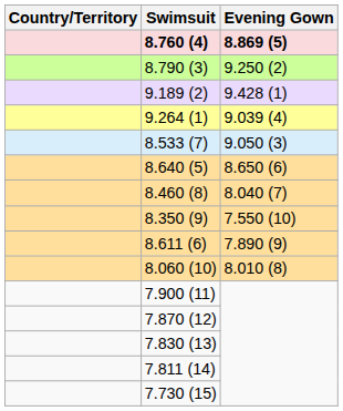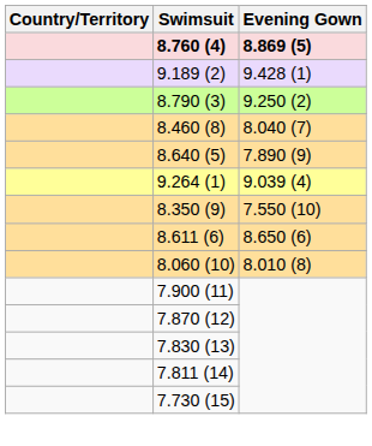 <table class="wikitable sortable" style="font-size:95%;">
 <tr>
 <th>Country/Territory</th>
 <th>Swimsuit</th>
 <th>Evening Gown</th>
 </tr>
 <tr>
 <td style="background-color:#FADADD;"><strong></strong></td>
 <td style="background-color:#FADADD;"><strong>8.760 (4)</strong></td>
 <td style="background-color:#FADADD;"><strong>8.869 (5)</strong></td>
 </tr>
 <tr>
+<td style="background-color:#eadafd;"></td>
+<td style="background-color:#eadafd;">9.189 (2)</td>
+<td style="background-color:#eadafd;">9.428 (1)</td>
+</tr>
+<tr>
 <td style="background-color:#ccff99;"></td>
 <td style="background-color:#ccff99;">8.790 (3)</td>
 <td style="background-color:#ccff99;">9.250 (2)</td>
 </tr>
 <tr>
-<td style="background-color:#eadafd;"></td>
-<td style="background-color:#eadafd;">9.189 (2)</td>
-<td style="background-color:#eadafd;">9.428 (1)</td>
+<td style="background-color:#ffdf9b;"></td>
+<td style="background-color:#ffdf9b;">8.460 (8)</td>
+<td style="background-color:#ffdf9b;">8.040 (7)</td>
+</tr>
+<tr>
+<td style="background-color:#ffdf9b;"></td>
+<td style="background-color:#ffdf9b;">8.640 (5)</td>
+<td style="background-color:#ffdf9b;">7.890 (9)</td>
 </tr>
 <tr>
 <td style="background-color:#ffff99;"></td>
 <td style="background-color:#ffff99;">9.264 (1)</td>
 <td style="background-color:#ffff99;">9.039 (4)</td>
-</tr>
-<tr>
-<td style="background-color:#d9eefb;"></td>
-<td style="background-color:#d9eefb;">8.533 (7)</td>
-<td style="background-color:#d9eefb;">9.050 (3)</td>
-</tr>
-<tr>
-<td style="background-color:#ffdf9b;"></td>
-<td style="background-color:#ffdf9b;">8.640 (5)</td>
-<td style="background-color:#ffdf9b;">8.650 (6)</td>
-</tr>
-<tr>
-<td style="background-color:#ffdf9b;"></td>
-<td style="background-color:#ffdf9b;">8.460 (8)</td>
-<td style="background-color:#ffdf9b;">8.040 (7)</td>
 </tr>
 <tr>
 <td style="background-color:#ffdf9b;"></td>
 <td style="background-color:#ffdf9b;">8.350 (9)</td>
 <td style="background-color:#ffdf9b;">7.550 (10)</td>
 </tr>
 <tr>
 <td style="background-color:#ffdf9b;"></td>
 <td style="background-color:#ffdf9b;">8.611 (6)</td>
-<td style="background-color:#ffdf9b;">7.890 (9)</td>
+<td style="background-color:#ffdf9b;">8.650 (6)</td>
 </tr>
 <tr>
 <td style="background-color:#ffdf9b;"></td>
 <td style="background-color:#ffdf9b;">8.060 (10)</td>
 <td style="background-color:#ffdf9b;">8.010 (8)</td>
 </tr>
 <tr>
 <td></td>
 <td>7.900 (11)</td>
 <td rowspan="5"></td>
 </tr>
 <tr>
 <td></td>
 <td>7.870 (12)</td>
 </tr>
 <tr>
 <td></td>
 <td>7.830 (13)</td>
 </tr>
 <tr>
 <td></td>
 <td>7.811 (14)</td>
 </tr>
 <tr>
 <td></td>
 <td>7.730 (15)</td>
 </tr>
 </table>
